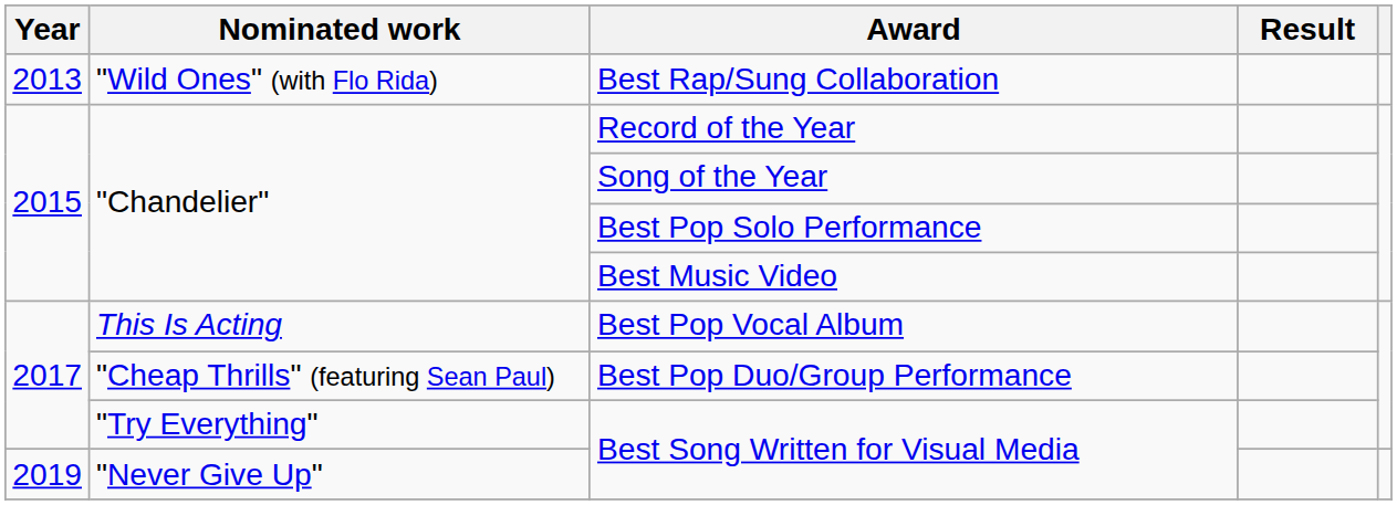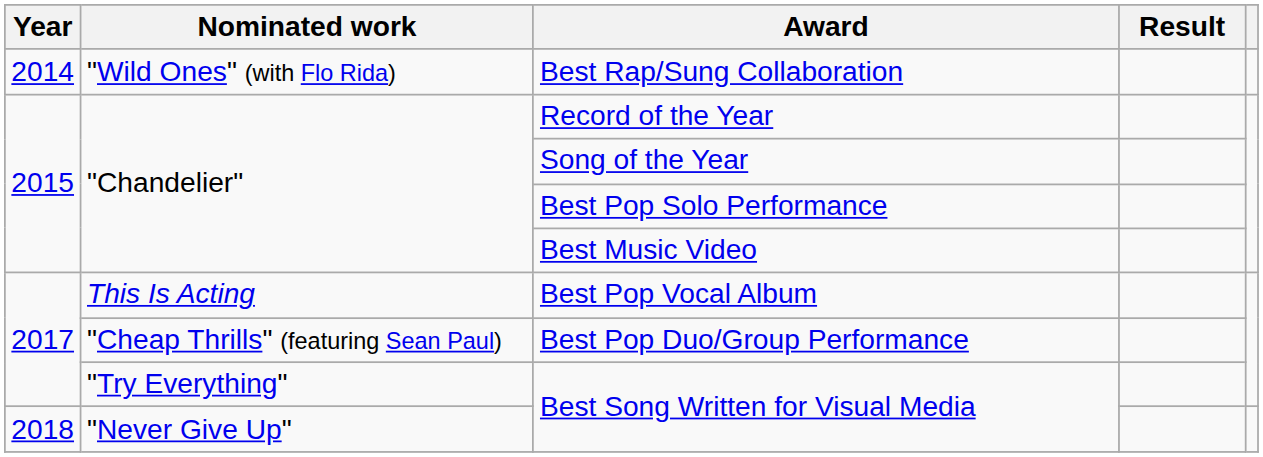 <table class="wikitable">
 <tr>
 <th>Year</th>
 <th style="width:250px;">Nominated work</th>
 <th style="width:325px;">Award</th>
 <th width="65">Result</th>
 <th></th>
 </tr>
 <tr>
-<td><a href='#'>2013</a></td>
+<td><a href='#'>2014</a></td>
 <td>"<a href='#'>Wild Ones</a>" <small>(with <a href='#'>Flo Rida</a>)</small></td>
 <td><a href='#'>Best Rap/Sung Collaboration</a></td>
 <td></td>
 <td style="text-align:center;"></td>
 </tr>
 <tr>
 <td rowspan="4"><a href='#'>2015</a></td>
 <td rowspan="4">"Chandelier"</td>
 <td><a href='#'>Record of the Year</a></td>
 <td></td>
 <td rowspan="4" style="text-align:center;"></td>
 </tr>
 <tr>
 <td><a href='#'>Song of the Year</a></td>
 <td></td>
 </tr>
 <tr>
 <td><a href='#'>Best Pop Solo Performance</a></td>
 <td></td>
 </tr>
 <tr>
 <td><a href='#'>Best Music Video</a></td>
 <td></td>
 </tr>
 <tr>
 <td rowspan="3"><a href='#'>2017</a></td>
 <td><em><a href='#'>This Is Acting</a></em></td>
 <td><a href='#'>Best Pop Vocal Album</a></td>
 <td></td>
 <td rowspan="3" style="text-align:center;"></td>
 </tr>
 <tr>
 <td>"<a href='#'>Cheap Thrills</a>" <small> (featuring <a href='#'>Sean Paul</a>) </small></td>
 <td><a href='#'>Best Pop Duo/Group Performance</a></td>
 <td></td>
 </tr>
 <tr>
 <td>"<a href='#'>Try Everything</a>"</td>
 <td rowspan="2"><a href='#'>Best Song Written for Visual Media</a></td>
 <td></td>
 </tr>
 <tr>
-<td><a href='#'>2019</a></td>
+<td><a href='#'>2018</a></td>
 <td>"<a href='#'>Never Give Up</a>"</td>
 <td></td>
 <td style="text-align:center;"></td>
 </tr>
 </table>
